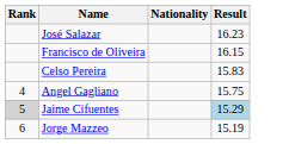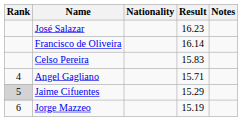 <table class="wikitable sortable" style="text-align:center">
 <tr>
 <th>Rank</th>
 <th>Name</th>
 <th>Nationality</th>
 <th>Result</th>
+<th>Notes</th>
 </tr>
 <tr>
 <td></td>
 <td align=left><a href='#'>José Salazar</a></td>
 <td align=left></td>
 <td>16.23</td>
+<td></td>
 </tr>
 <tr>
 <td></td>
 <td align=left><a href='#'>Francisco de Oliveira</a></td>
 <td align=left></td>
-<td>16.15</td>
+<td>16.14</td>
+<td></td>
 </tr>
 <tr>
 <td></td>
 <td align=left><a href='#'>Celso Pereira</a></td>
 <td align=left></td>
 <td>15.83</td>
+<td></td>
 </tr>
 <tr>
 <td>4</td>
 <td align=left><a href='#'>Angel Gagliano</a></td>
 <td align=left></td>
-<td>15.75</td>
+<td>15.71</td>
+<td></td>
 </tr>
 <tr>
 <td style="background: lightgrey;">5</td>
 <td align=left><a href='#'>Jaime Cifuentes</a></td>
 <td align=left></td>
-<td style="background: lightblue;">15.29</td>
+<td>15.29</td>
+<td></td>
 </tr>
 <tr>
 <td>6</td>
 <td align=left><a href='#'>Jorge Mazzeo</a></td>
 <td align=left></td>
 <td>15.19</td>
+<td></td>
 </tr>
 </table>
